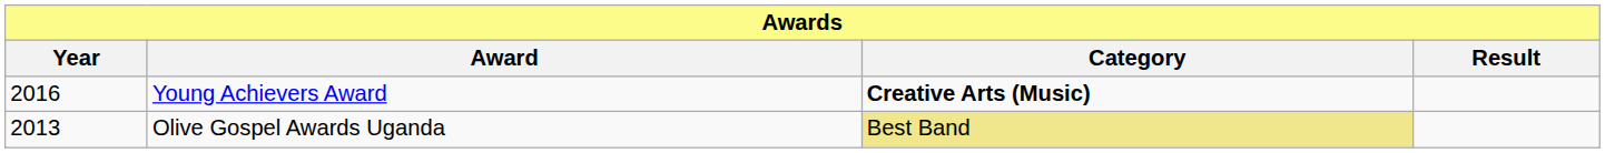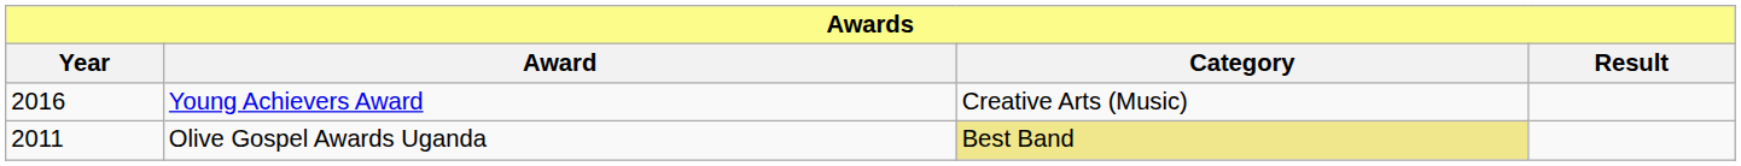 <table class="wikitable" width="90%">
 <tr>
 <th colspan="4" style="background: #FBFC8A;">Awards</th>
 </tr>
 <tr style="background:#ccc; text-align:center;">
 <th>Year</th>
 <th>Award</th>
 <th>Category</th>
 <th>Result</th>
 </tr>
 <tr>
 <td>2016</td>
 <td><a href='#'>Young Achievers Award</a></td>
-<td><strong>Creative Arts (Music)</strong></td>
+<td>Creative Arts (Music)</td>
 <td> </td>
 </tr>
 <tr>
-<td>2013</td>
+<td>2011</td>
 <td>Olive Gospel Awards Uganda</td>
 <td style="background: khaki;">Best Band</td>
 <td></td>
 </tr>
 </table>
